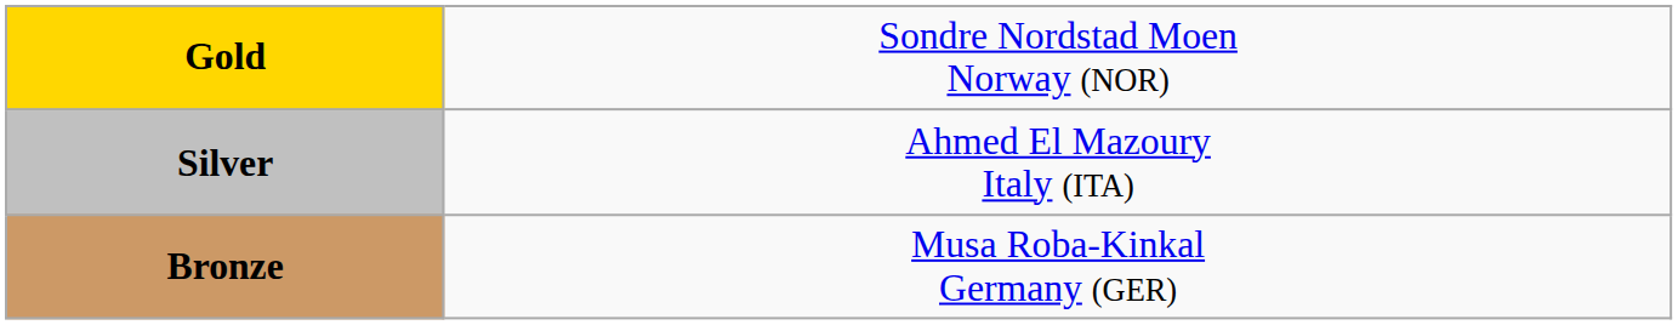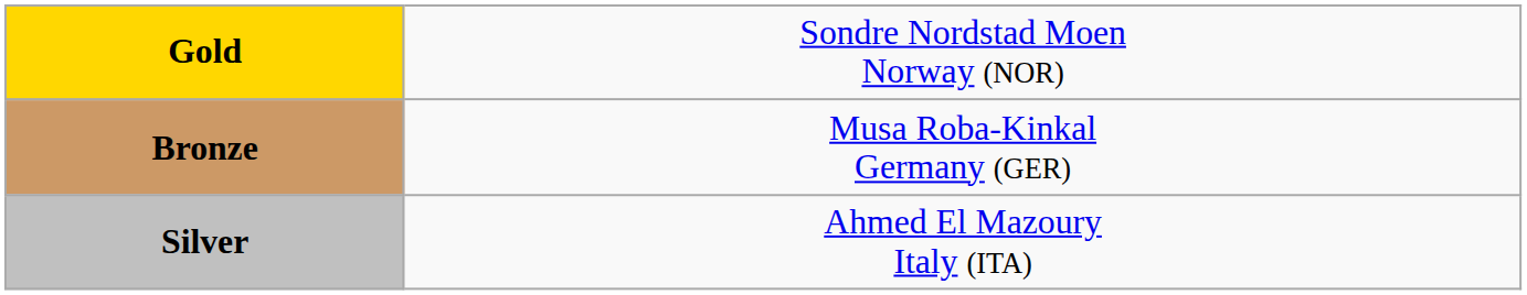 <table class="wikitable" style=" text-align:center; " width="35%">
 <tr>
 <td bgcolor="gold"><strong>Gold</strong></td>
 <td> <a href='#'>Sondre Nordstad Moen</a><br><a href='#'>Norway</a> <small>(NOR)</small></td>
 </tr>
 <tr>
+<td bgcolor="CC9966"><strong>Bronze</strong></td>
+<td> <a href='#'>Musa Roba-Kinkal</a><br><a href='#'>Germany</a> <small>(GER)</small></td>
+</tr>
+<tr>
 <td bgcolor="silver"><strong>Silver</strong></td>
 <td> <a href='#'>Ahmed El Mazoury</a><br><a href='#'>Italy</a> <small> (ITA)</small></td>
 </tr>
-<tr>
-<td bgcolor="CC9966"><strong>Bronze</strong></td>
-<td> <a href='#'>Musa Roba-Kinkal</a><br><a href='#'>Germany</a> <small>(GER)</small></td>
-</tr>
 </table>
